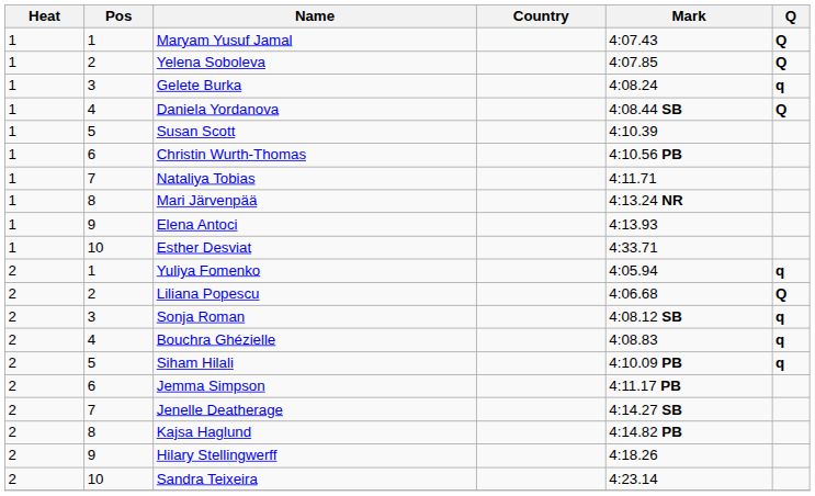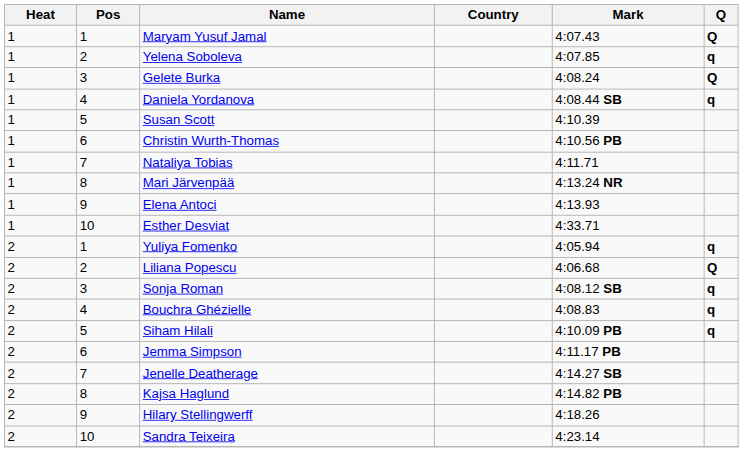 <table class="wikitable sortable" width=70%>
 <tr>
 <th>Heat</th>
 <th>Pos</th>
 <th>Name</th>
 <th>Country</th>
 <th>Mark</th>
 <th>Q</th>
 </tr>
 <tr>
 <td>1</td>
 <td>1</td>
 <td><a href='#'>Maryam Yusuf Jamal</a></td>
 <td></td>
 <td>4:07.43</td>
 <td><strong>Q</strong></td>
 </tr>
 <tr>
 <td>1</td>
 <td>2</td>
 <td><a href='#'>Yelena Soboleva</a></td>
 <td></td>
 <td>4:07.85</td>
-<td><strong>Q</strong></td>
+<td><strong>q</strong></td>
 </tr>
 <tr>
 <td>1</td>
 <td>3</td>
 <td><a href='#'>Gelete Burka</a></td>
 <td></td>
 <td>4:08.24</td>
-<td><strong>q</strong></td>
+<td><strong>Q</strong></td>
 </tr>
 <tr>
 <td>1</td>
 <td>4</td>
 <td><a href='#'>Daniela Yordanova</a></td>
 <td></td>
 <td>4:08.44 <strong>SB</strong></td>
-<td><strong>Q</strong></td>
+<td><strong>q</strong></td>
 </tr>
 <tr>
 <td>1</td>
 <td>5</td>
 <td><a href='#'>Susan Scott</a></td>
 <td></td>
 <td>4:10.39</td>
 <td></td>
 </tr>
 <tr>
 <td>1</td>
 <td>6</td>
 <td><a href='#'>Christin Wurth-Thomas</a></td>
 <td></td>
 <td>4:10.56 <strong>PB</strong></td>
 <td></td>
 </tr>
 <tr>
 <td>1</td>
 <td>7</td>
 <td><a href='#'>Nataliya Tobias</a></td>
 <td></td>
 <td>4:11.71</td>
 <td></td>
 </tr>
 <tr>
 <td>1</td>
 <td>8</td>
 <td><a href='#'>Mari Järvenpää</a></td>
 <td></td>
 <td>4:13.24 <strong>NR</strong></td>
 <td></td>
 </tr>
 <tr>
 <td>1</td>
 <td>9</td>
 <td><a href='#'>Elena Antoci</a></td>
 <td></td>
 <td>4:13.93</td>
 <td></td>
 </tr>
 <tr>
 <td>1</td>
 <td>10</td>
 <td><a href='#'>Esther Desviat</a></td>
 <td></td>
 <td>4:33.71</td>
 <td></td>
 </tr>
 <tr>
 <td>2</td>
 <td>1</td>
 <td><a href='#'>Yuliya Fomenko</a></td>
 <td></td>
 <td>4:05.94</td>
 <td><strong>q</strong></td>
 </tr>
 <tr>
 <td>2</td>
 <td>2</td>
 <td><a href='#'>Liliana Popescu</a></td>
 <td></td>
 <td>4:06.68</td>
 <td><strong>Q</strong></td>
 </tr>
 <tr>
 <td>2</td>
 <td>3</td>
 <td><a href='#'>Sonja Roman</a></td>
 <td></td>
 <td>4:08.12 <strong>SB</strong></td>
 <td><strong>q</strong></td>
 </tr>
 <tr>
 <td>2</td>
 <td>4</td>
 <td><a href='#'>Bouchra Ghézielle</a></td>
 <td></td>
 <td>4:08.83</td>
 <td><strong>q</strong></td>
 </tr>
 <tr>
 <td>2</td>
 <td>5</td>
 <td><a href='#'>Siham Hilali</a></td>
 <td></td>
 <td>4:10.09 <strong>PB</strong></td>
 <td><strong>q</strong></td>
 </tr>
 <tr>
 <td>2</td>
 <td>6</td>
 <td><a href='#'>Jemma Simpson</a></td>
 <td></td>
 <td>4:11.17 <strong>PB</strong></td>
 <td></td>
 </tr>
 <tr>
 <td>2</td>
 <td>7</td>
 <td><a href='#'>Jenelle Deatherage</a></td>
 <td></td>
 <td>4:14.27 <strong>SB</strong></td>
 <td></td>
 </tr>
 <tr>
 <td>2</td>
 <td>8</td>
 <td><a href='#'>Kajsa Haglund</a></td>
 <td></td>
 <td>4:14.82 <strong>PB</strong></td>
 <td></td>
 </tr>
 <tr>
 <td>2</td>
 <td>9</td>
 <td><a href='#'>Hilary Stellingwerff</a></td>
 <td></td>
 <td>4:18.26</td>
 <td></td>
 </tr>
 <tr>
 <td>2</td>
 <td>10</td>
 <td><a href='#'>Sandra Teixeira</a></td>
 <td></td>
 <td>4:23.14</td>
 <td></td>
 </tr>
 <tr 3>
 </tr>
 </table>
